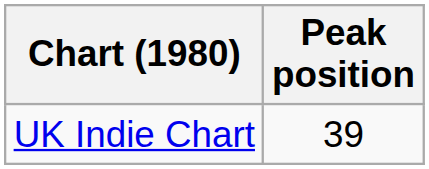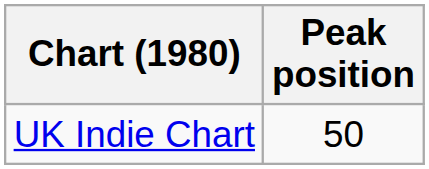 <table class="wikitable sortable">
 <tr>
 <th>Chart (1980)</th>
 <th>Peak<br>position</th>
 </tr>
 <tr>
 <td><a href='#'>UK Indie Chart</a></td>
-<td style="text-align:center;">39</td>
+<td style="text-align:center;">50</td>
 </tr>
 </table>
